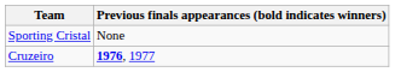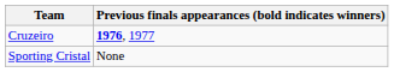 <table class="wikitable">
 <tr>
 <th>Team</th>
 <th>Previous finals appearances (bold indicates winners)</th>
 </tr>
 <tr>
+<td> <a href='#'>Cruzeiro</a></td>
+<td><strong><a href='#'>1976</a></strong>, <a href='#'>1977</a></td>
+</tr>
+<tr>
 <td> <a href='#'>Sporting Cristal</a></td>
 <td>None</td>
 </tr>
-<tr>
-<td> <a href='#'>Cruzeiro</a></td>
-<td><strong><a href='#'>1976</a></strong>, <a href='#'>1977</a></td>
-</tr>
 </table>
